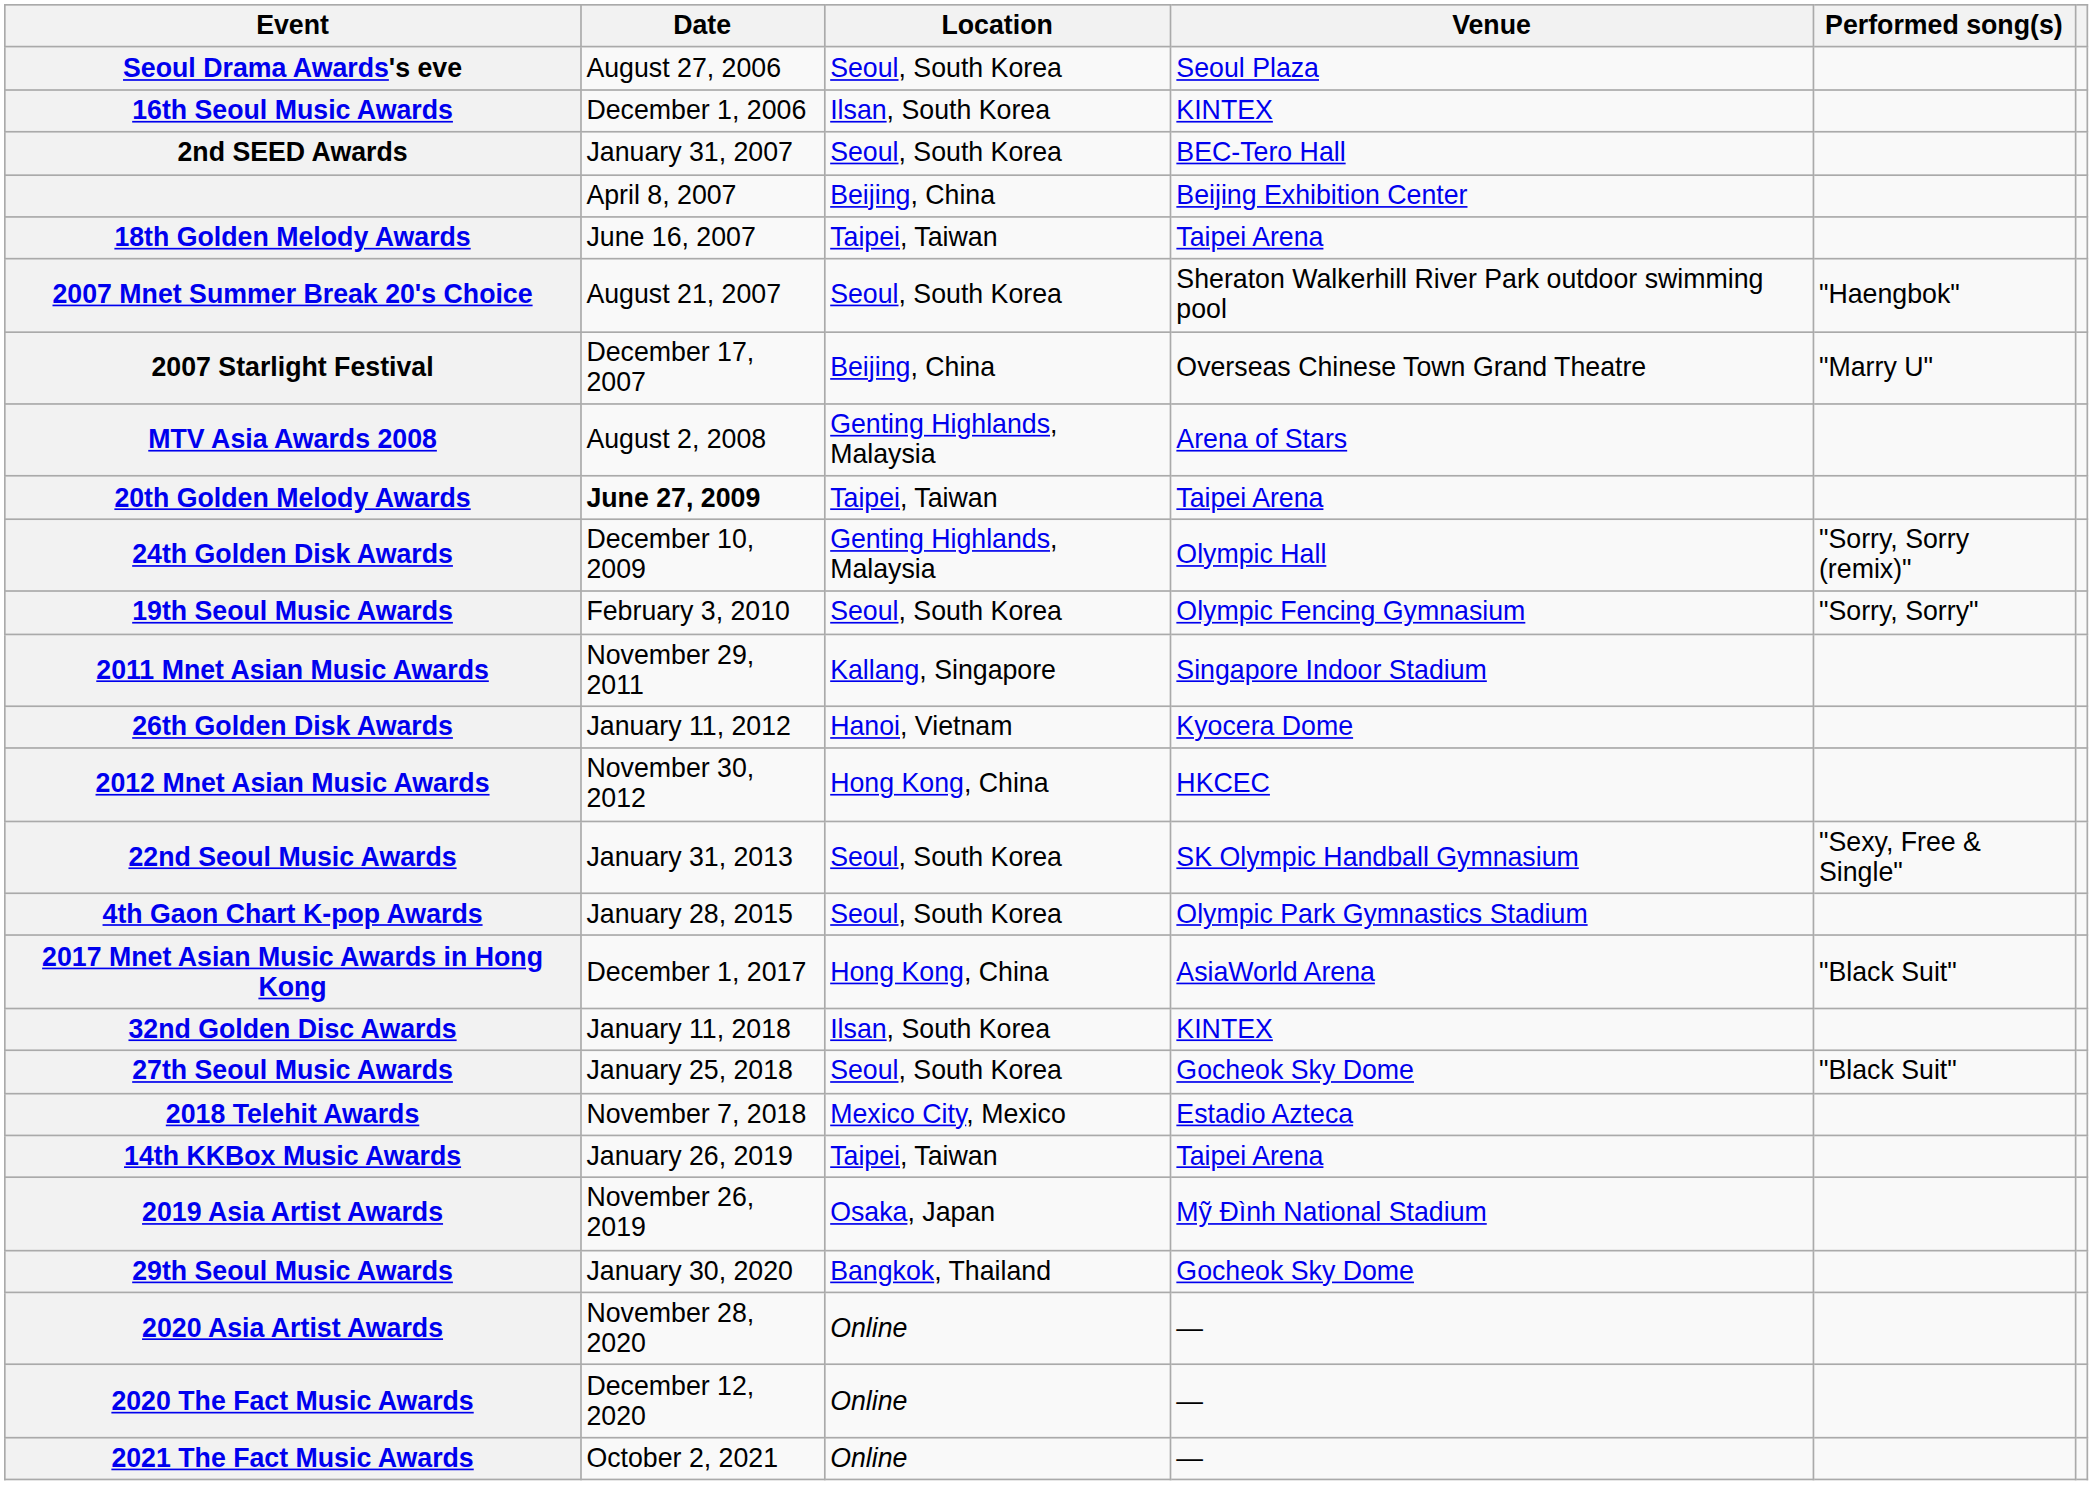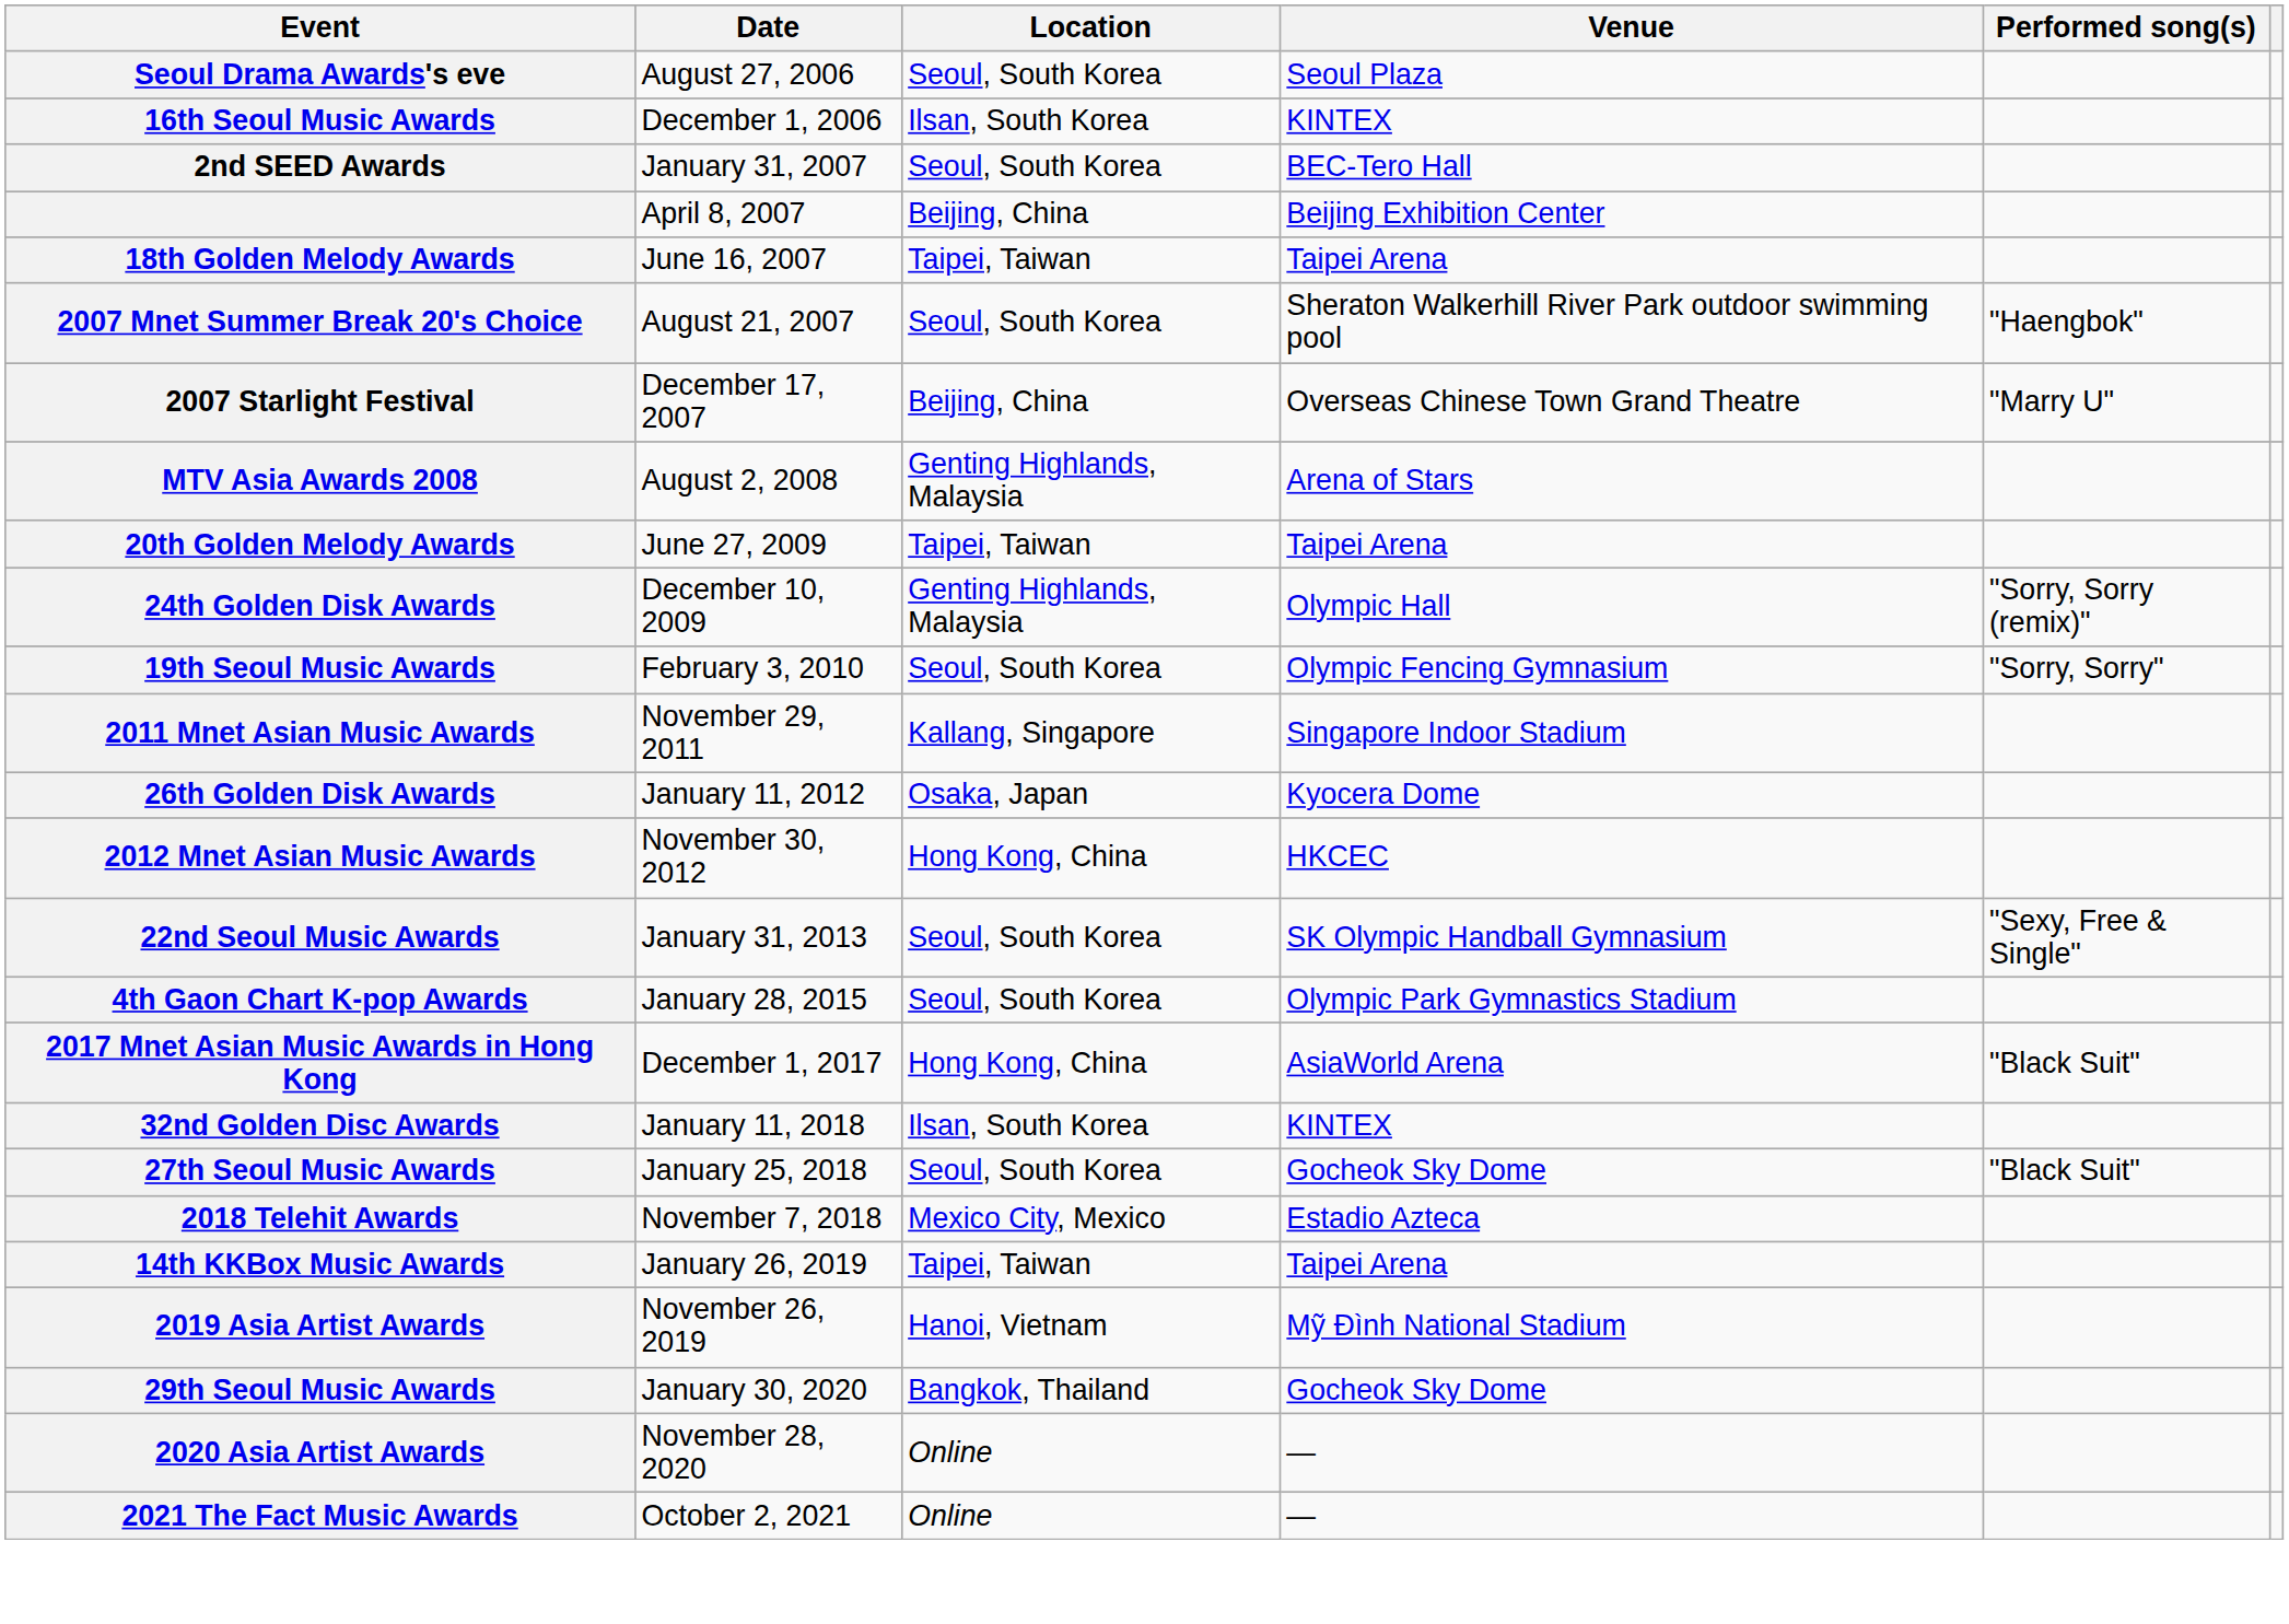 <table class="wikitable plainrowheaders sortable">
 <tr>
 <th scope="col">Event</th>
 <th scope="col">Date</th>
 <th scope="col">Location</th>
 <th scope="col">Venue</th>
 <th scope="col" class="unsortable">Performed song(s)</th>
 <th scope="col" class="unsortable"></th>
 </tr>
 <tr>
 <th scope="row"><a href='#'>Seoul Drama Awards</a>'s eve</th>
 <td>August 27, 2006</td>
 <td><a href='#'>Seoul</a>, South Korea</td>
 <td><a href='#'>Seoul Plaza</a></td>
 <td></td>
 <td></td>
 </tr>
 <tr>
 <th scope="row" ><a href='#'>16th Seoul Music Awards</a></th>
 <td>December 1, 2006</td>
 <td><a href='#'>Ilsan</a>, South Korea</td>
 <td><a href='#'>KINTEX</a></td>
 <td></td>
 <td></td>
 </tr>
 <tr>
 <th scope="row" >2nd SEED Awards</th>
 <td>January 31, 2007</td>
 <td><a href='#'>Seoul</a>, South Korea</td>
 <td><a href='#'>BEC-Tero Hall</a></td>
 <td></td>
 <td></td>
 </tr>
 <tr>
 <th scope="row" ></th>
 <td>April 8, 2007</td>
 <td><a href='#'>Beijing</a>, China</td>
 <td><a href='#'>Beijing Exhibition Center</a></td>
 <td></td>
 <td></td>
 </tr>
 <tr>
 <th scope="row" ><a href='#'>18th Golden Melody Awards</a></th>
 <td>June 16, 2007</td>
 <td><a href='#'>Taipei</a>, Taiwan</td>
 <td><a href='#'>Taipei Arena</a></td>
 <td></td>
 <td></td>
 </tr>
 <tr>
 <th scope="row" ><a href='#'>2007 Mnet Summer Break 20's Choice</a></th>
 <td>August 21, 2007</td>
 <td><a href='#'>Seoul</a>, South Korea</td>
 <td>Sheraton Walkerhill River Park outdoor swimming pool</td>
 <td>"Haengbok"</td>
 <td></td>
 </tr>
 <tr>
 <th scope="row" >2007 Starlight Festival</th>
 <td>December 17, 2007</td>
 <td><a href='#'>Beijing</a>, China</td>
 <td>Overseas Chinese Town Grand Theatre</td>
 <td>"Marry U"</td>
 <td></td>
 </tr>
 <tr>
 <th scope="row"><a href='#'>MTV Asia Awards 2008</a></th>
 <td>August 2, 2008</td>
 <td><a href='#'>Genting Highlands</a>, Malaysia</td>
 <td><a href='#'>Arena of Stars</a></td>
 <td></td>
 <td></td>
 </tr>
 <tr>
 <th scope="row" ><a href='#'>20th Golden Melody Awards</a></th>
-<td><strong>June 27, 2009</strong></td>
+<td>June 27, 2009</td>
 <td><a href='#'>Taipei</a>, Taiwan</td>
 <td><a href='#'>Taipei Arena</a></td>
 <td></td>
 <td></td>
 </tr>
 <tr>
 <th scope="row" ><a href='#'>24th Golden Disk Awards</a></th>
 <td>December 10, 2009</td>
 <td><a href='#'>Genting Highlands</a>, Malaysia</td>
 <td><a href='#'>Olympic Hall</a></td>
 <td>"Sorry, Sorry (remix)"</td>
 <td></td>
 </tr>
 <tr>
 <th scope="row" ><a href='#'>19th Seoul Music Awards</a></th>
 <td>February 3, 2010</td>
 <td><a href='#'>Seoul</a>, South Korea</td>
 <td><a href='#'>Olympic Fencing Gymnasium</a></td>
 <td>"Sorry, Sorry"</td>
 <td></td>
 </tr>
 <tr>
 <th scope="row" ><a href='#'>2011 Mnet Asian Music Awards</a></th>
 <td>November 29, 2011</td>
 <td><a href='#'>Kallang</a>, Singapore</td>
 <td><a href='#'>Singapore Indoor Stadium</a></td>
 <td></td>
 <td></td>
 </tr>
 <tr>
 <th scope="row" ><a href='#'>26th Golden Disk Awards</a></th>
 <td>January 11, 2012</td>
-<td><a href='#'>Hanoi</a>, Vietnam</td>
+<td><a href='#'>Osaka</a>, Japan</td>
 <td><a href='#'>Kyocera Dome</a></td>
 <td></td>
 <td></td>
 </tr>
 <tr>
 <th scope="row" ><a href='#'>2012 Mnet Asian Music Awards</a></th>
 <td>November 30, 2012</td>
 <td><a href='#'>Hong Kong</a>, China</td>
 <td><a href='#'>HKCEC</a></td>
 <td></td>
 <td></td>
 </tr>
 <tr>
 <th scope="row" ><a href='#'>22nd Seoul Music Awards</a></th>
 <td>January 31, 2013</td>
 <td><a href='#'>Seoul</a>, South Korea</td>
 <td><a href='#'>SK Olympic Handball Gymnasium</a></td>
 <td>"Sexy, Free & Single"</td>
 <td></td>
 </tr>
 <tr>
 <th scope="row" ><a href='#'>4th Gaon Chart K-pop Awards</a></th>
 <td>January 28, 2015</td>
 <td><a href='#'>Seoul</a>, South Korea</td>
 <td><a href='#'>Olympic Park Gymnastics Stadium</a></td>
 <td></td>
 <td></td>
 </tr>
 <tr>
 <th scope="row" ><a href='#'>2017 Mnet Asian Music Awards in Hong Kong</a></th>
 <td>December 1, 2017</td>
 <td><a href='#'>Hong Kong</a>, China</td>
 <td><a href='#'>AsiaWorld Arena</a></td>
 <td>"Black Suit"</td>
 <td></td>
 </tr>
 <tr>
 <th scope="row" ><a href='#'>32nd Golden Disc Awards</a></th>
 <td>January 11, 2018</td>
 <td><a href='#'>Ilsan</a>, South Korea</td>
 <td><a href='#'>KINTEX</a></td>
 <td></td>
 <td></td>
 </tr>
 <tr>
 <th scope="row" ><a href='#'>27th Seoul Music Awards</a></th>
 <td>January 25, 2018</td>
 <td><a href='#'>Seoul</a>, South Korea</td>
 <td><a href='#'>Gocheok Sky Dome</a></td>
 <td>"Black Suit"</td>
 <td></td>
 </tr>
 <tr>
 <th scope="row" ><a href='#'>2018 Telehit Awards</a></th>
 <td>November 7, 2018</td>
 <td><a href='#'>Mexico City</a>, Mexico</td>
 <td><a href='#'>Estadio Azteca</a></td>
 <td></td>
 <td></td>
 </tr>
 <tr>
 <th scope="row" ><a href='#'>14th KKBox Music Awards</a></th>
 <td>January 26, 2019</td>
 <td><a href='#'>Taipei</a>, Taiwan</td>
 <td><a href='#'>Taipei Arena</a></td>
 <td></td>
 <td></td>
 </tr>
 <tr>
 <th scope="row" ><a href='#'>2019 Asia Artist Awards</a></th>
 <td>November 26, 2019</td>
-<td><a href='#'>Osaka</a>, Japan</td>
+<td><a href='#'>Hanoi</a>, Vietnam</td>
 <td><a href='#'>Mỹ Đình National Stadium</a></td>
 <td></td>
 <td></td>
 </tr>
 <tr>
 <th scope="row" ><a href='#'>29th Seoul Music Awards</a></th>
 <td>January 30, 2020</td>
 <td><a href='#'>Bangkok</a>, Thailand</td>
 <td><a href='#'>Gocheok Sky Dome</a></td>
 <td></td>
 <td></td>
 </tr>
 <tr>
 <th scope="row" ><a href='#'>2020 Asia Artist Awards</a></th>
 <td>November 28, 2020</td>
 <td><em>Online</em></td>
 <td>—</td>
 <td></td>
 <td></td>
 </tr>
 <tr>
-<th scope="row" ><a href='#'>2020 The Fact Music Awards</a></th>
-<td>December 12, 2020</td>
-<td><em>Online</em></td>
-<td>—</td>
-<td></td>
-<td></td>
-</tr>
-<tr>
 <th scope="row" ><a href='#'>2021 The Fact Music Awards</a></th>
 <td>October 2, 2021</td>
 <td><em>Online</em></td>
 <td>—</td>
 <td></td>
 <td></td>
 </tr>
 </table>
